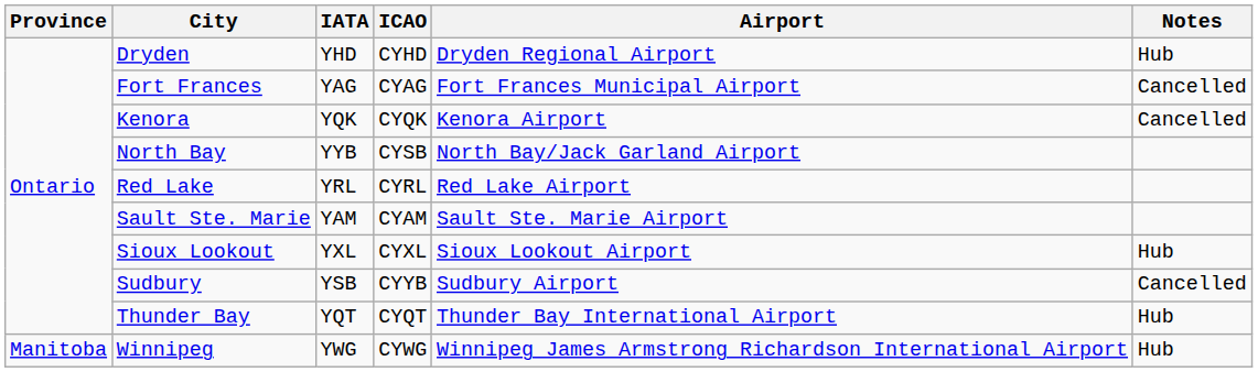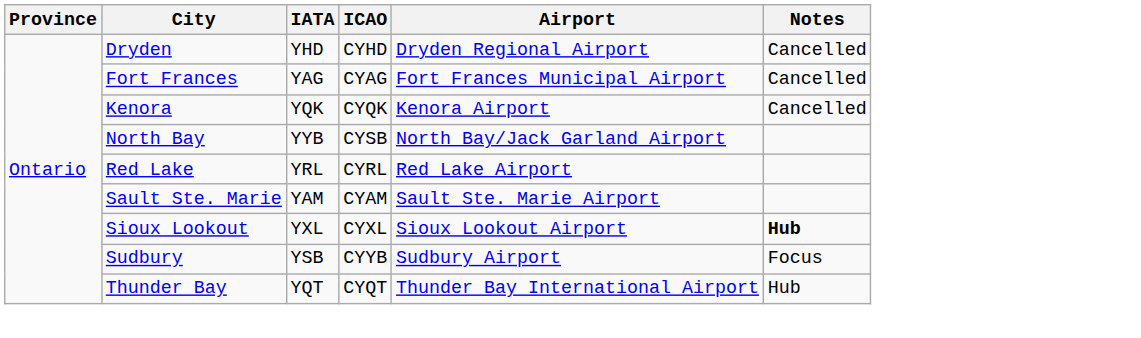 <table class="wikitable">
 <tr>
 <th>Province</th>
 <th>City</th>
 <th>IATA</th>
 <th>ICAO</th>
 <th>Airport</th>
 <th>Notes</th>
 </tr>
 <tr>
 <td rowspan="9"><a href='#'>Ontario</a></td>
 <td><a href='#'>Dryden</a></td>
 <td>YHD</td>
 <td>CYHD</td>
 <td><a href='#'>Dryden Regional Airport</a></td>
-<td>Hub</td>
+<td>Cancelled</td>
 </tr>
 <tr>
 <td><a href='#'>Fort Frances</a></td>
 <td>YAG</td>
 <td>CYAG</td>
 <td><a href='#'>Fort Frances Municipal Airport</a></td>
 <td>Cancelled</td>
 </tr>
 <tr>
 <td><a href='#'>Kenora</a></td>
 <td>YQK</td>
 <td>CYQK</td>
 <td><a href='#'>Kenora Airport</a></td>
 <td>Cancelled</td>
 </tr>
 <tr>
 <td><a href='#'>North Bay</a></td>
 <td>YYB</td>
 <td>CYSB</td>
 <td><a href='#'>North Bay/Jack Garland Airport</a></td>
 <td></td>
 </tr>
 <tr>
 <td><a href='#'>Red Lake</a></td>
 <td>YRL</td>
 <td>CYRL</td>
 <td><a href='#'>Red Lake Airport</a></td>
 <td></td>
 </tr>
 <tr>
 <td><a href='#'>Sault Ste. Marie</a></td>
 <td>YAM</td>
 <td>CYAM</td>
 <td><a href='#'>Sault Ste. Marie Airport</a></td>
 <td></td>
 </tr>
 <tr>
 <td><a href='#'>Sioux Lookout</a></td>
 <td>YXL</td>
 <td>CYXL</td>
 <td><a href='#'>Sioux Lookout Airport</a></td>
-<td>Hub</td>
+<td><strong>Hub</strong></td>
 </tr>
 <tr>
 <td><a href='#'>Sudbury</a></td>
 <td>YSB</td>
 <td>CYYB</td>
 <td><a href='#'>Sudbury Airport</a></td>
-<td>Cancelled</td>
+<td>Focus</td>
 </tr>
 <tr>
 <td><a href='#'>Thunder Bay</a></td>
 <td>YQT</td>
 <td>CYQT</td>
 <td><a href='#'>Thunder Bay International Airport</a></td>
 <td>Hub</td>
 </tr>
-<tr>
-<td><a href='#'>Manitoba</a></td>
-<td><a href='#'>Winnipeg</a></td>
-<td>YWG</td>
-<td>CYWG</td>
-<td><a href='#'>Winnipeg James Armstrong Richardson International Airport</a></td>
-<td>Hub</td>
-</tr>
 </table>
